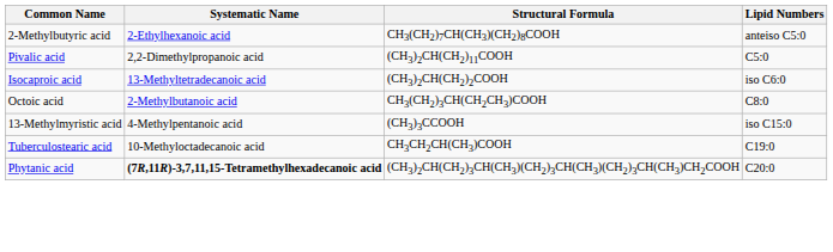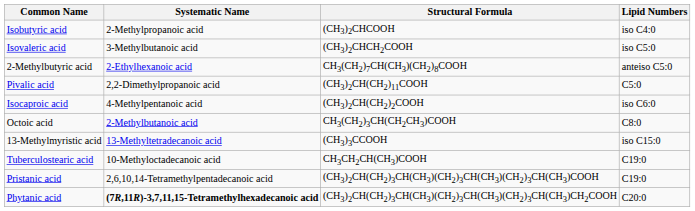 <table class="wikitable">
 <tr>
 <th>Common Name</th>
 <th>Systematic Name</th>
 <th>Structural Formula</th>
 <th>Lipid Numbers</th>
+</tr>
+<tr>
+<td><a href='#'>Isobutyric acid</a></td>
+<td>2-Methylpropanoic acid</td>
+<td>(CH<sub>3</sub>)<sub>2</sub>CHCOOH</td>
+<td>iso C4:0</td>
+</tr>
+<tr>
+<td><a href='#'>Isovaleric acid</a></td>
+<td>3-Methylbutanoic acid</td>
+<td>(CH<sub>3</sub>)<sub>2</sub>CHCH<sub>2</sub>COOH</td>
+<td>iso C5:0</td>
 </tr>
 <tr>
 <td>2-Methylbutyric acid</td>
 <td><a href='#'>2-Ethylhexanoic acid</a></td>
 <td>CH<sub>3</sub>(CH<sub>2</sub>)<sub>7</sub>CH(CH<sub>3</sub>)(CH<sub>2</sub>)<sub>8</sub>COOH</td>
 <td>anteiso C5:0</td>
 </tr>
 <tr>
 <td><a href='#'>Pivalic acid</a></td>
 <td>2,2-Dimethylpropanoic acid</td>
 <td>(CH<sub>3</sub>)<sub>2</sub>CH(CH<sub>2</sub>)<sub>11</sub>COOH</td>
 <td>C5:0</td>
 </tr>
 <tr>
 <td><a href='#'>Isocaproic acid</a></td>
-<td><a href='#'>13-Methyltetradecanoic acid</a></td>
+<td>4-Methylpentanoic acid</td>
 <td>(CH<sub>3</sub>)<sub>2</sub>CH(CH<sub>2</sub>)<sub>2</sub>COOH</td>
 <td>iso C6:0</td>
 </tr>
 <tr>
 <td>Octoic acid</td>
 <td><a href='#'>2-Methylbutanoic acid</a></td>
 <td>CH<sub>3</sub>(CH<sub>2</sub>)<sub>3</sub>CH(CH<sub>2</sub>CH<sub>3</sub>)COOH</td>
 <td>C8:0</td>
 </tr>
 <tr>
 <td>13-Methylmyristic acid</td>
-<td>4-Methylpentanoic acid</td>
+<td><a href='#'>13-Methyltetradecanoic acid</a></td>
 <td>(CH<sub>3</sub>)<sub>3</sub>CCOOH</td>
 <td>iso C15:0</td>
 </tr>
 <tr>
 <td><a href='#'>Tuberculostearic acid</a></td>
 <td>10-Methyloctadecanoic acid</td>
 <td>CH<sub>3</sub>CH<sub>2</sub>CH(CH<sub>3</sub>)COOH</td>
 <td>C19:0</td>
 </tr>
 <tr>
+<td><a href='#'>Pristanic acid</a></td>
+<td>2,6,10,14-Tetramethylpentadecanoic acid</td>
+<td>(CH<sub>3</sub>)<sub>2</sub>CH(CH<sub>2</sub>)<sub>3</sub>CH(CH<sub>3</sub>)(CH<sub>2</sub>)<sub>3</sub>CH(CH<sub>3</sub>)(CH<sub>2</sub>)<sub>3</sub>CH(CH<sub>3</sub>)COOH</td>
+<td>C19:0</td>
+</tr>
+<tr>
 <td><a href='#'>Phytanic acid</a></td>
 <td><strong>(7<em>R</em>,11<em>R</em>)-3,7,11,15-Tetramethylhexadecanoic acid</strong></td>
 <td>(CH<sub>3</sub>)<sub>2</sub>CH(CH<sub>2</sub>)<sub>3</sub>CH(CH<sub>3</sub>)(CH<sub>2</sub>)<sub>3</sub>CH(CH<sub>3</sub>)(CH<sub>2</sub>)<sub>3</sub>CH(CH<sub>3</sub>)CH<sub>2</sub>COOH</td>
 <td>C20:0</td>
 </tr>
 </table>
